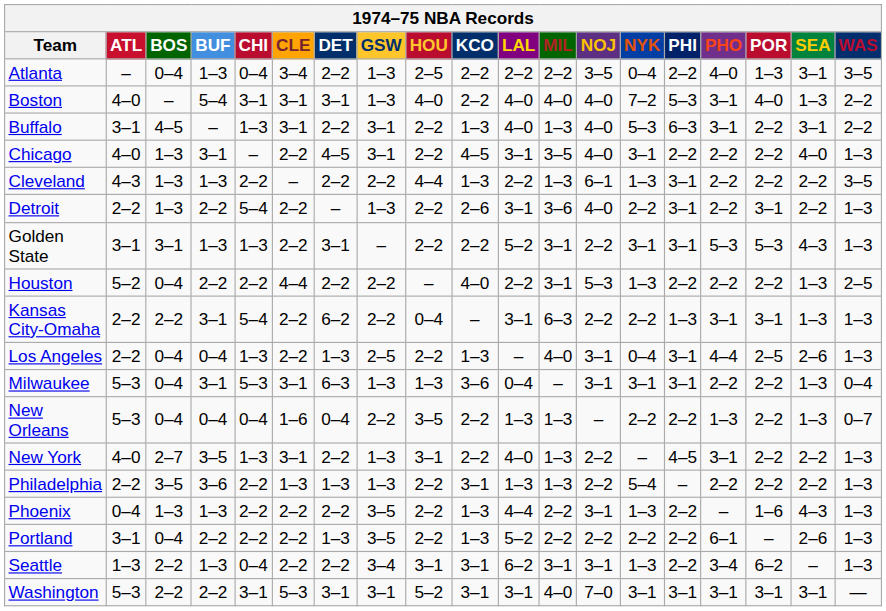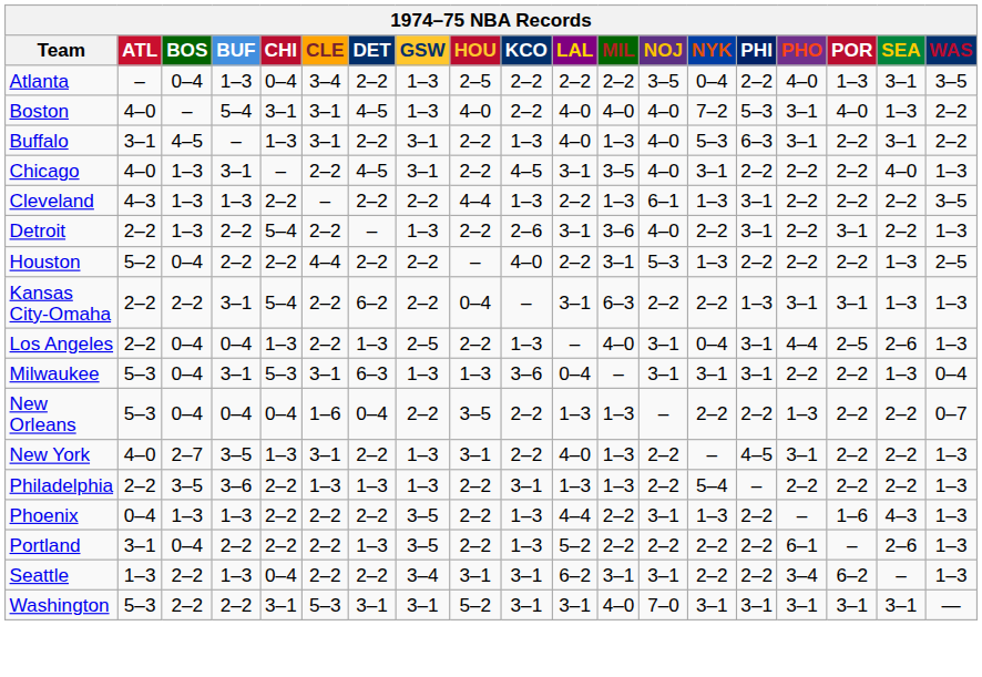 <table class="wikitable" style="font-size:95%; text-align:center;">
 <tr>
 <th colspan=19>1974–75 NBA Records</th>
 </tr>
 <tr>
 <th width=100>Team</th>
 <th style="background:#C90F2E;color:#FFFFFF;width=35">ATL</th>
 <th style="background:#006400;color:#FFFFFF;width=35">BOS</th>
 <th style="background:#428FDF;color:#FFFFFF;width=35">BUF</th>
 <th style="background:#BA0C2F;color:#FFFFFF;width=35">CHI</th>
 <th style="background:#FFA402;color:#77222F;width=35">CLE</th>
 <th style="background:#012F6B;color:#FFFFFF;width=35">DET</th>
 <th style="background:#FFC62C;color:#012F6B;width=35">GSW</th>
 <th style="background:#BA0C2F;color:#FEC72E;width=35">HOU</th>
 <th style="background:#012F6B;color:#FFFFFF;width=35">KCO</th>
 <th style="background:#800080;color:#FFD700;width=35">LAL</th>
 <th style="background:#006400;color:#B22222;width=35">MIL</th>
 <th style="background:#5C2F83;color:#FCC200;width=35">NOJ</th>
 <th style="background:#003EA4;color:#E35208;width=35">NYK</th>
 <th style="background:#012268;color:#FFFFFF;width=35">PHI</th>
 <th style="background:#702F8B;color:#FA4417;width=35">PHO</th>
 <th style="background:#BA0C2F;color:#FFFFFF;width=35">POR</th>
 <th style="background:#00843D;color:#FFCD01;width=35">SEA</th>
 <th style="background:#012F6D;color:#BA0C2F;width=35">WAS</th>
 </tr>
 <tr>
 <td style="text-align:left;"><a href='#'>Atlanta</a></td>
 <td>–</td>
 <td>0–4</td>
 <td>1–3</td>
 <td>0–4</td>
 <td>3–4</td>
 <td>2–2</td>
 <td>1–3</td>
 <td>2–5</td>
 <td>2–2</td>
 <td>2–2</td>
 <td>2–2</td>
 <td>3–5</td>
 <td>0–4</td>
 <td>2–2</td>
 <td>4–0</td>
 <td>1–3</td>
 <td>3–1</td>
 <td>3–5</td>
 </tr>
 <tr>
 <td style="text-align:left;"><a href='#'>Boston</a></td>
 <td>4–0</td>
 <td>–</td>
 <td>5–4</td>
 <td>3–1</td>
 <td>3–1</td>
-<td>3–1</td>
+<td>4–5</td>
 <td>1–3</td>
 <td>4–0</td>
 <td>2–2</td>
 <td>4–0</td>
 <td>4–0</td>
 <td>4–0</td>
 <td>7–2</td>
 <td>5–3</td>
 <td>3–1</td>
 <td>4–0</td>
 <td>1–3</td>
 <td>2–2</td>
 </tr>
 <tr>
 <td style="text-align:left;"><a href='#'>Buffalo</a></td>
 <td>3–1</td>
 <td>4–5</td>
 <td>–</td>
 <td>1–3</td>
 <td>3–1</td>
 <td>2–2</td>
 <td>3–1</td>
 <td>2–2</td>
 <td>1–3</td>
 <td>4–0</td>
 <td>1–3</td>
 <td>4–0</td>
 <td>5–3</td>
 <td>6–3</td>
 <td>3–1</td>
 <td>2–2</td>
 <td>3–1</td>
 <td>2–2</td>
 </tr>
 <tr>
 <td style="text-align:left;"><a href='#'>Chicago</a></td>
 <td>4–0</td>
 <td>1–3</td>
 <td>3–1</td>
 <td>–</td>
 <td>2–2</td>
 <td>4–5</td>
 <td>3–1</td>
 <td>2–2</td>
 <td>4–5</td>
 <td>3–1</td>
 <td>3–5</td>
 <td>4–0</td>
 <td>3–1</td>
 <td>2–2</td>
 <td>2–2</td>
 <td>2–2</td>
 <td>4–0</td>
 <td>1–3</td>
 </tr>
 <tr>
 <td style="text-align:left;"><a href='#'>Cleveland</a></td>
 <td>4–3</td>
 <td>1–3</td>
 <td>1–3</td>
 <td>2–2</td>
 <td>–</td>
 <td>2–2</td>
 <td>2–2</td>
 <td>4–4</td>
 <td>1–3</td>
 <td>2–2</td>
 <td>1–3</td>
 <td>6–1</td>
 <td>1–3</td>
 <td>3–1</td>
 <td>2–2</td>
 <td>2–2</td>
 <td>2–2</td>
 <td>3–5</td>
 </tr>
 <tr>
 <td style="text-align:left;"><a href='#'>Detroit</a></td>
 <td>2–2</td>
 <td>1–3</td>
 <td>2–2</td>
 <td>5–4</td>
 <td>2–2</td>
 <td>–</td>
 <td>1–3</td>
 <td>2–2</td>
 <td>2–6</td>
 <td>3–1</td>
 <td>3–6</td>
 <td>4–0</td>
 <td>2–2</td>
 <td>3–1</td>
 <td>2–2</td>
 <td>3–1</td>
 <td>2–2</td>
-<td>1–3</td>
-</tr>
-<tr>
-<td style="text-align:left;">Golden State</td>
-<td>3–1</td>
-<td>3–1</td>
-<td>1–3</td>
-<td>1–3</td>
-<td>2–2</td>
-<td>3–1</td>
-<td>–</td>
-<td>2–2</td>
-<td>2–2</td>
-<td>5–2</td>
-<td>3–1</td>
-<td>2–2</td>
-<td>3–1</td>
-<td>3–1</td>
-<td>5–3</td>
-<td>5–3</td>
-<td>4–3</td>
 <td>1–3</td>
 </tr>
 <tr>
 <td style="text-align:left;"><a href='#'>Houston</a></td>
 <td>5–2</td>
 <td>0–4</td>
 <td>2–2</td>
 <td>2–2</td>
 <td>4–4</td>
 <td>2–2</td>
 <td>2–2</td>
 <td>–</td>
 <td>4–0</td>
 <td>2–2</td>
 <td>3–1</td>
 <td>5–3</td>
 <td>1–3</td>
 <td>2–2</td>
 <td>2–2</td>
 <td>2–2</td>
 <td>1–3</td>
 <td>2–5</td>
 </tr>
 <tr>
 <td style="text-align:left;"><a href='#'>Kansas City-Omaha</a></td>
 <td>2–2</td>
 <td>2–2</td>
 <td>3–1</td>
 <td>5–4</td>
 <td>2–2</td>
 <td>6–2</td>
 <td>2–2</td>
 <td>0–4</td>
 <td>–</td>
 <td>3–1</td>
 <td>6–3</td>
 <td>2–2</td>
 <td>2–2</td>
 <td>1–3</td>
 <td>3–1</td>
 <td>3–1</td>
 <td>1–3</td>
 <td>1–3</td>
 </tr>
 <tr>
 <td style="text-align:left;"><a href='#'>Los Angeles</a></td>
 <td>2–2</td>
 <td>0–4</td>
 <td>0–4</td>
 <td>1–3</td>
 <td>2–2</td>
 <td>1–3</td>
 <td>2–5</td>
 <td>2–2</td>
 <td>1–3</td>
 <td>–</td>
 <td>4–0</td>
 <td>3–1</td>
 <td>0–4</td>
 <td>3–1</td>
 <td>4–4</td>
 <td>2–5</td>
 <td>2–6</td>
 <td>1–3</td>
 </tr>
 <tr>
 <td style="text-align:left;"><a href='#'>Milwaukee</a></td>
 <td>5–3</td>
 <td>0–4</td>
 <td>3–1</td>
 <td>5–3</td>
 <td>3–1</td>
 <td>6–3</td>
 <td>1–3</td>
 <td>1–3</td>
 <td>3–6</td>
 <td>0–4</td>
 <td>–</td>
 <td>3–1</td>
 <td>3–1</td>
 <td>3–1</td>
 <td>2–2</td>
 <td>2–2</td>
 <td>1–3</td>
 <td>0–4</td>
 </tr>
 <tr>
 <td style="text-align:left;"><a href='#'>New Orleans</a></td>
 <td>5–3</td>
 <td>0–4</td>
 <td>0–4</td>
 <td>0–4</td>
 <td>1–6</td>
 <td>0–4</td>
 <td>2–2</td>
 <td>3–5</td>
 <td>2–2</td>
 <td>1–3</td>
 <td>1–3</td>
 <td>–</td>
 <td>2–2</td>
 <td>2–2</td>
 <td>1–3</td>
 <td>2–2</td>
-<td>1–3</td>
+<td>2–2</td>
 <td>0–7</td>
 </tr>
 <tr>
 <td style="text-align:left;"><a href='#'>New York</a></td>
 <td>4–0</td>
 <td>2–7</td>
 <td>3–5</td>
 <td>1–3</td>
 <td>3–1</td>
 <td>2–2</td>
 <td>1–3</td>
 <td>3–1</td>
 <td>2–2</td>
 <td>4–0</td>
 <td>1–3</td>
 <td>2–2</td>
 <td>–</td>
 <td>4–5</td>
 <td>3–1</td>
 <td>2–2</td>
 <td>2–2</td>
 <td>1–3</td>
 </tr>
 <tr>
 <td style="text-align:left;"><a href='#'>Philadelphia</a></td>
 <td>2–2</td>
 <td>3–5</td>
 <td>3–6</td>
 <td>2–2</td>
 <td>1–3</td>
 <td>1–3</td>
 <td>1–3</td>
 <td>2–2</td>
 <td>3–1</td>
 <td>1–3</td>
 <td>1–3</td>
 <td>2–2</td>
 <td>5–4</td>
 <td>–</td>
 <td>2–2</td>
 <td>2–2</td>
 <td>2–2</td>
 <td>1–3</td>
 </tr>
 <tr>
 <td style="text-align:left;"><a href='#'>Phoenix</a></td>
 <td>0–4</td>
 <td>1–3</td>
 <td>1–3</td>
 <td>2–2</td>
 <td>2–2</td>
 <td>2–2</td>
 <td>3–5</td>
 <td>2–2</td>
 <td>1–3</td>
 <td>4–4</td>
 <td>2–2</td>
 <td>3–1</td>
 <td>1–3</td>
 <td>2–2</td>
 <td>–</td>
 <td>1–6</td>
 <td>4–3</td>
 <td>1–3</td>
 </tr>
 <tr>
 <td style="text-align:left;"><a href='#'>Portland</a></td>
 <td>3–1</td>
 <td>0–4</td>
 <td>2–2</td>
 <td>2–2</td>
 <td>2–2</td>
 <td>1–3</td>
 <td>3–5</td>
 <td>2–2</td>
 <td>1–3</td>
 <td>5–2</td>
 <td>2–2</td>
 <td>2–2</td>
 <td>2–2</td>
 <td>2–2</td>
 <td>6–1</td>
 <td>–</td>
 <td>2–6</td>
 <td>1–3</td>
 </tr>
 <tr>
 <td style="text-align:left;"><a href='#'>Seattle</a></td>
 <td>1–3</td>
 <td>2–2</td>
 <td>1–3</td>
 <td>0–4</td>
 <td>2–2</td>
 <td>2–2</td>
 <td>3–4</td>
 <td>3–1</td>
 <td>3–1</td>
 <td>6–2</td>
 <td>3–1</td>
 <td>3–1</td>
-<td>1–3</td>
+<td>2–2</td>
 <td>2–2</td>
 <td>3–4</td>
 <td>6–2</td>
 <td>–</td>
 <td>1–3</td>
 </tr>
 <tr>
 <td style="text-align:left;"><a href='#'>Washington</a></td>
 <td>5–3</td>
 <td>2–2</td>
 <td>2–2</td>
 <td>3–1</td>
 <td>5–3</td>
 <td>3–1</td>
 <td>3–1</td>
 <td>5–2</td>
 <td>3–1</td>
 <td>3–1</td>
 <td>4–0</td>
 <td>7–0</td>
 <td>3–1</td>
 <td>3–1</td>
 <td>3–1</td>
 <td>3–1</td>
 <td>3–1</td>
 <td>—</td>
 </tr>
 </table>
